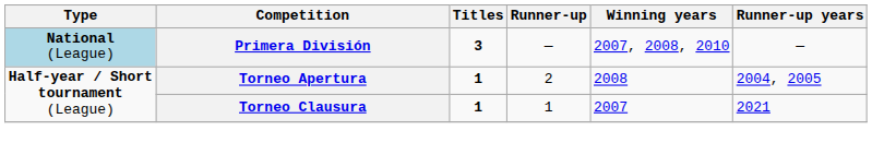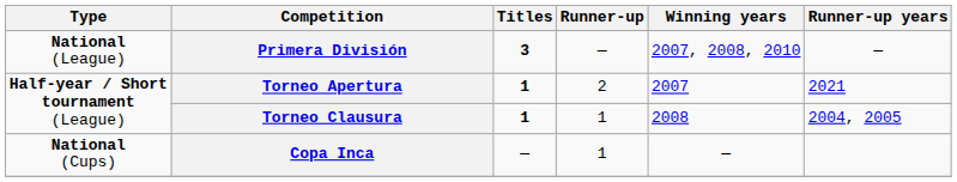 <table class="wikitable plainrowheaders" style="font-size:95%; text-align:center;">
 <tr>
 <th>Type</th>
 <th width=250px>Competition</th>
 <th>Titles</th>
 <th>Runner-up</th>
 <th>Winning years</th>
 <th>Runner-up years</th>
 </tr>
 <tr>
-<td rowspan=1 style="background: lightblue;"><strong>National</strong><br>(League)</td>
+<td rowspan=1><strong>National</strong><br>(League)</td>
 <th scope=col><a href='#'>Primera División</a></th>
 <td><strong>3</strong></td>
 <td style="text-align:center;">—</td>
 <td align="left"><a href='#'>2007</a>, <a href='#'>2008</a>, <a href='#'>2010</a></td>
 <td style="text-align:center;">—</td>
 </tr>
 <tr>
 <td rowspan=2><strong>Half-year / Short<br>tournament</strong><br>(League)</td>
 <th scope=col><a href='#'>Torneo Apertura</a></th>
 <td><strong>1</strong></td>
 <td>2</td>
-<td align="left"><a href='#'>2008</a></td>
-<td align="left"><a href='#'>2004</a>, <a href='#'>2005</a></td>
+<td align="left"><a href='#'>2007</a></td>
+<td align="left"><a href='#'>2021</a></td>
 </tr>
 <tr>
 <th scope=col><a href='#'>Torneo Clausura</a></th>
 <td><strong>1</strong></td>
 <td>1</td>
-<td align="left"><a href='#'>2007</a></td>
-<td align="left"><a href='#'>2021</a></td>
+<td align="left"><a href='#'>2008</a></td>
+<td align="left"><a href='#'>2004</a>, <a href='#'>2005</a></td>
+</tr>
+<tr>
+<td rowspan=1><strong>National</strong><br>(Cups)</td>
+<th scope=col><a href='#'>Copa Inca</a></th>
+<td style="text-align:center;">—</td>
+<td>1</td>
+<td style="text-align:center;">—</td>
+<td></td>
 </tr>
 <tr>
 </tr>
 </table>
